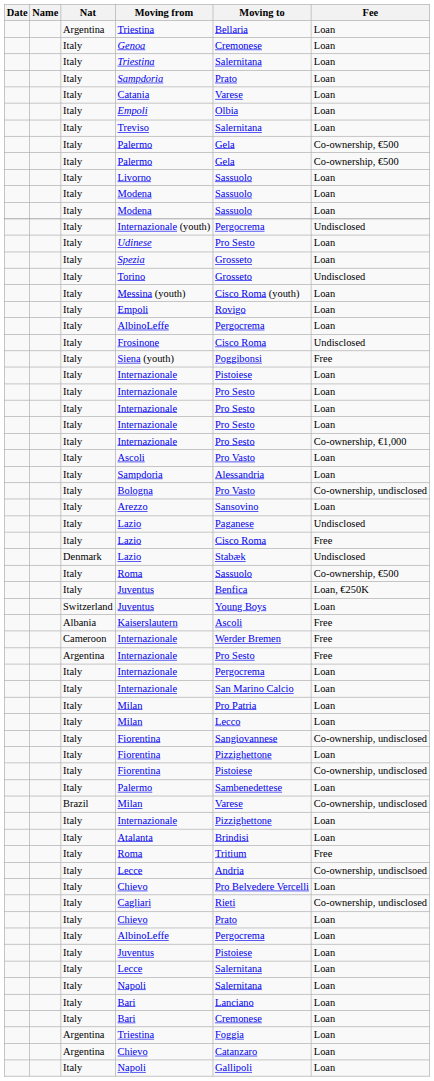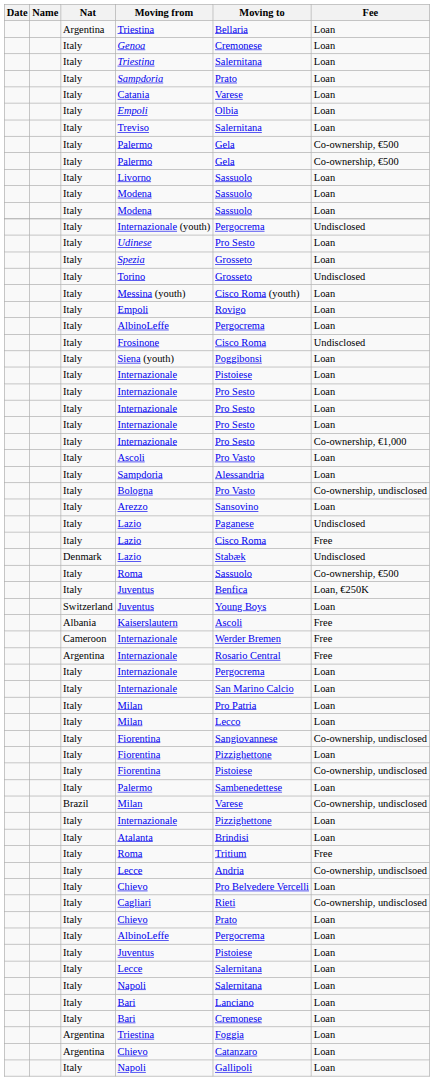 <table class="wikitable sortable">
 <tr>
 <th>Date</th>
 <th>Name</th>
 <th>Nat</th>
 <th>Moving from</th>
 <th>Moving to</th>
 <th>Fee</th>
 </tr>
 <tr>
 <td></td>
 <td></td>
 <td>Argentina</td>
 <td><a href='#'>Triestina</a></td>
 <td><a href='#'>Bellaria</a></td>
 <td>Loan</td>
 </tr>
 <tr>
 <td></td>
 <td></td>
 <td>Italy</td>
 <td><em><a href='#'>Genoa</a></em></td>
 <td><a href='#'>Cremonese</a></td>
 <td>Loan</td>
 </tr>
 <tr>
 <td></td>
 <td></td>
 <td>Italy</td>
 <td><em><a href='#'>Triestina</a></em></td>
 <td><a href='#'>Salernitana</a></td>
 <td>Loan</td>
 </tr>
 <tr>
 <td></td>
 <td></td>
 <td>Italy</td>
 <td><em><a href='#'>Sampdoria</a></em></td>
 <td><a href='#'>Prato</a></td>
 <td>Loan</td>
 </tr>
 <tr>
 <td></td>
 <td></td>
 <td>Italy</td>
 <td><a href='#'>Catania</a></td>
 <td><a href='#'>Varese</a></td>
 <td>Loan</td>
 </tr>
 <tr>
 <td></td>
 <td></td>
 <td>Italy</td>
 <td><em><a href='#'>Empoli</a></em></td>
 <td><a href='#'>Olbia</a></td>
 <td>Loan</td>
 </tr>
 <tr>
 <td></td>
 <td></td>
 <td>Italy</td>
 <td><a href='#'>Treviso</a></td>
 <td><a href='#'>Salernitana</a></td>
 <td>Loan</td>
 </tr>
 <tr>
 <td></td>
 <td></td>
 <td>Italy</td>
 <td><a href='#'>Palermo</a></td>
 <td><a href='#'>Gela</a></td>
 <td>Co-ownership, €500</td>
 </tr>
 <tr>
 <td></td>
 <td></td>
 <td>Italy</td>
 <td><a href='#'>Palermo</a></td>
 <td><a href='#'>Gela</a></td>
 <td>Co-ownership, €500</td>
 </tr>
 <tr>
 <td></td>
 <td></td>
 <td>Italy</td>
 <td><a href='#'>Livorno</a></td>
 <td><a href='#'>Sassuolo</a></td>
 <td>Loan</td>
 </tr>
 <tr>
 <td></td>
 <td></td>
 <td>Italy</td>
 <td><a href='#'>Modena</a></td>
 <td><a href='#'>Sassuolo</a></td>
 <td>Loan</td>
 </tr>
 <tr>
 <td></td>
 <td></td>
 <td>Italy</td>
 <td><a href='#'>Modena</a></td>
 <td><a href='#'>Sassuolo</a></td>
 <td>Loan</td>
 </tr>
 <tr>
 </tr>
 <tr>
 <td></td>
 <td></td>
 <td>Italy</td>
 <td><a href='#'>Internazionale</a> (youth)</td>
 <td><a href='#'>Pergocrema</a></td>
 <td>Undisclosed</td>
 </tr>
 <tr>
 <td></td>
 <td></td>
 <td>Italy</td>
 <td><em><a href='#'>Udinese</a></em></td>
 <td><a href='#'>Pro Sesto</a></td>
 <td>Loan</td>
 </tr>
 <tr>
 <td></td>
 <td></td>
 <td>Italy</td>
 <td><em><a href='#'>Spezia</a></em></td>
 <td><a href='#'>Grosseto</a></td>
 <td>Loan</td>
 </tr>
 <tr>
 <td></td>
 <td></td>
 <td>Italy</td>
 <td><a href='#'>Torino</a></td>
 <td><a href='#'>Grosseto</a></td>
 <td>Undisclosed</td>
 </tr>
 <tr>
 <td></td>
 <td></td>
 <td>Italy</td>
 <td><a href='#'>Messina</a> (youth)</td>
 <td><a href='#'>Cisco Roma</a> (youth)</td>
 <td>Loan</td>
 </tr>
 <tr>
 <td></td>
 <td></td>
 <td>Italy</td>
 <td><a href='#'>Empoli</a></td>
 <td><a href='#'>Rovigo</a></td>
 <td>Loan</td>
 </tr>
 <tr>
 <td></td>
 <td></td>
 <td>Italy</td>
 <td><a href='#'>AlbinoLeffe</a></td>
 <td><a href='#'>Pergocrema</a></td>
 <td>Loan</td>
 </tr>
 <tr>
 <td></td>
 <td></td>
 <td>Italy</td>
 <td><a href='#'>Frosinone</a></td>
 <td><a href='#'>Cisco Roma</a></td>
 <td>Undisclosed</td>
 </tr>
 <tr>
 <td></td>
 <td></td>
 <td>Italy</td>
 <td><a href='#'>Siena</a> (youth)</td>
 <td><a href='#'>Poggibonsi</a></td>
-<td>Free</td>
+<td>Loan</td>
 </tr>
 <tr>
 <td></td>
 <td></td>
 <td>Italy</td>
 <td><a href='#'>Internazionale</a></td>
 <td><a href='#'>Pistoiese</a></td>
 <td>Loan</td>
 </tr>
 <tr>
 <td></td>
 <td></td>
 <td>Italy</td>
 <td><a href='#'>Internazionale</a></td>
 <td><a href='#'>Pro Sesto</a></td>
 <td>Loan</td>
 </tr>
 <tr>
 <td></td>
 <td></td>
 <td>Italy</td>
 <td><a href='#'>Internazionale</a></td>
 <td><a href='#'>Pro Sesto</a></td>
 <td>Loan</td>
 </tr>
 <tr>
 <td></td>
 <td></td>
 <td>Italy</td>
 <td><a href='#'>Internazionale</a></td>
 <td><a href='#'>Pro Sesto</a></td>
 <td>Loan</td>
 </tr>
 <tr>
 <td></td>
 <td></td>
 <td>Italy</td>
 <td><a href='#'>Internazionale</a></td>
 <td><a href='#'>Pro Sesto</a></td>
 <td>Co-ownership, €1,000</td>
 </tr>
 <tr>
 <td></td>
 <td></td>
 <td>Italy</td>
 <td><a href='#'>Ascoli</a></td>
 <td><a href='#'>Pro Vasto</a></td>
 <td>Loan</td>
 </tr>
 <tr>
 <td></td>
 <td></td>
 <td>Italy</td>
 <td><a href='#'>Sampdoria</a></td>
 <td><a href='#'>Alessandria</a></td>
 <td>Loan</td>
 </tr>
 <tr>
 <td></td>
 <td></td>
 <td>Italy</td>
 <td><a href='#'>Bologna</a></td>
 <td><a href='#'>Pro Vasto</a></td>
 <td>Co-ownership, undisclosed</td>
 </tr>
 <tr>
 <td></td>
 <td></td>
 <td>Italy</td>
 <td><a href='#'>Arezzo</a></td>
 <td><a href='#'>Sansovino</a></td>
 <td>Loan</td>
 </tr>
 <tr>
 <td></td>
 <td></td>
 <td>Italy</td>
 <td><a href='#'>Lazio</a></td>
 <td><a href='#'>Paganese</a></td>
 <td>Undisclosed</td>
 </tr>
 <tr>
 <td></td>
 <td></td>
 <td>Italy</td>
 <td><a href='#'>Lazio</a></td>
 <td><a href='#'>Cisco Roma</a></td>
 <td>Free</td>
 </tr>
 <tr>
 <td></td>
 <td></td>
 <td>Denmark</td>
 <td><a href='#'>Lazio</a></td>
 <td> <a href='#'>Stabæk</a></td>
 <td>Undisclosed</td>
 </tr>
 <tr>
 <td></td>
 <td></td>
 <td>Italy</td>
 <td><a href='#'>Roma</a></td>
 <td><a href='#'>Sassuolo</a></td>
 <td>Co-ownership, €500</td>
 </tr>
 <tr>
 <td></td>
 <td></td>
 <td>Italy</td>
 <td><a href='#'>Juventus</a></td>
 <td> <a href='#'>Benfica</a></td>
 <td>Loan, €250K</td>
 </tr>
 <tr>
 <td></td>
 <td></td>
 <td>Switzerland</td>
 <td><a href='#'>Juventus</a></td>
 <td> <a href='#'>Young Boys</a></td>
 <td>Loan</td>
 </tr>
 <tr>
 <td></td>
 <td></td>
 <td>Albania</td>
 <td> <a href='#'>Kaiserslautern</a></td>
 <td><a href='#'>Ascoli</a></td>
 <td>Free</td>
 </tr>
 <tr>
 <td></td>
 <td></td>
 <td>Cameroon</td>
 <td><a href='#'>Internazionale</a></td>
 <td> <a href='#'>Werder Bremen</a></td>
 <td>Free</td>
 </tr>
 <tr>
 <td></td>
 <td></td>
 <td>Argentina</td>
 <td><a href='#'>Internazionale</a></td>
-<td><a href='#'>Pro Sesto</a></td>
+<td> <a href='#'>Rosario Central</a></td>
 <td>Free</td>
 </tr>
 <tr>
 <td></td>
 <td></td>
 <td>Italy</td>
 <td><a href='#'>Internazionale</a></td>
 <td><a href='#'>Pergocrema</a></td>
 <td>Loan</td>
 </tr>
 <tr>
 <td></td>
 <td></td>
 <td>Italy</td>
 <td><a href='#'>Internazionale</a></td>
 <td> <a href='#'>San Marino Calcio</a></td>
 <td>Loan</td>
 </tr>
 <tr>
 <td></td>
 <td></td>
 <td>Italy</td>
 <td><a href='#'>Milan</a></td>
 <td><a href='#'>Pro Patria</a></td>
 <td>Loan</td>
 </tr>
 <tr>
 <td></td>
 <td></td>
 <td>Italy</td>
 <td><a href='#'>Milan</a></td>
 <td><a href='#'>Lecco</a></td>
 <td>Loan</td>
 </tr>
 <tr>
 <td></td>
 <td></td>
 <td>Italy</td>
 <td><a href='#'>Fiorentina</a></td>
 <td><a href='#'>Sangiovannese</a></td>
 <td>Co-ownership, undisclosed</td>
 </tr>
 <tr>
 <td></td>
 <td></td>
 <td>Italy</td>
 <td><a href='#'>Fiorentina</a></td>
 <td><a href='#'>Pizzighettone</a></td>
 <td>Loan</td>
 </tr>
 <tr>
 <td></td>
 <td></td>
 <td>Italy</td>
 <td><a href='#'>Fiorentina</a></td>
 <td><a href='#'>Pistoiese</a></td>
 <td>Co-ownership, undisclosed</td>
 </tr>
 <tr>
 <td></td>
 <td></td>
 <td>Italy</td>
 <td><a href='#'>Palermo</a></td>
 <td><a href='#'>Sambenedettese</a></td>
 <td>Loan</td>
 </tr>
 <tr>
 <td></td>
 <td></td>
 <td>Brazil</td>
 <td><a href='#'>Milan</a></td>
 <td><a href='#'>Varese</a></td>
 <td>Co-ownership, undisclosed</td>
 </tr>
 <tr>
 <td></td>
 <td></td>
 <td>Italy</td>
 <td><a href='#'>Internazionale</a></td>
 <td><a href='#'>Pizzighettone</a></td>
 <td>Loan</td>
 </tr>
 <tr>
 <td></td>
 <td></td>
 <td>Italy</td>
 <td><a href='#'>Atalanta</a></td>
 <td><a href='#'>Brindisi</a></td>
 <td>Loan</td>
 </tr>
 <tr>
 <td></td>
 <td></td>
 <td>Italy</td>
 <td><a href='#'>Roma</a></td>
 <td><a href='#'>Tritium</a></td>
 <td>Free</td>
 </tr>
 <tr>
 <td></td>
 <td></td>
 <td>Italy</td>
 <td><a href='#'>Lecce</a></td>
 <td><a href='#'>Andria</a></td>
 <td>Co-ownership, undisclsoed</td>
 </tr>
 <tr>
 <td></td>
 <td></td>
 <td>Italy</td>
 <td><a href='#'>Chievo</a></td>
 <td><a href='#'>Pro Belvedere Vercelli</a></td>
 <td>Loan</td>
 </tr>
 <tr>
 <td></td>
 <td></td>
 <td>Italy</td>
 <td><a href='#'>Cagliari</a></td>
 <td><a href='#'>Rieti</a></td>
 <td>Co-ownership, undisclosed</td>
 </tr>
 <tr>
 <td></td>
 <td></td>
 <td>Italy</td>
 <td><a href='#'>Chievo</a></td>
 <td><a href='#'>Prato</a></td>
 <td>Loan</td>
 </tr>
 <tr>
 <td></td>
 <td></td>
 <td>Italy</td>
 <td><a href='#'>AlbinoLeffe</a></td>
 <td><a href='#'>Pergocrema</a></td>
 <td>Loan</td>
 </tr>
 <tr>
 <td></td>
 <td></td>
 <td>Italy</td>
 <td><a href='#'>Juventus</a></td>
 <td><a href='#'>Pistoiese</a></td>
 <td>Loan</td>
 </tr>
 <tr>
 <td></td>
 <td></td>
 <td>Italy</td>
 <td><a href='#'>Lecce</a></td>
 <td><a href='#'>Salernitana</a></td>
 <td>Loan</td>
 </tr>
 <tr>
 <td></td>
 <td></td>
 <td>Italy</td>
 <td><a href='#'>Napoli</a></td>
 <td><a href='#'>Salernitana</a></td>
 <td>Loan</td>
 </tr>
 <tr>
 <td></td>
 <td></td>
 <td>Italy</td>
 <td><a href='#'>Bari</a></td>
 <td><a href='#'>Lanciano</a></td>
 <td>Loan</td>
 </tr>
 <tr>
 <td></td>
 <td></td>
 <td>Italy</td>
 <td><a href='#'>Bari</a></td>
 <td><a href='#'>Cremonese</a></td>
 <td>Loan</td>
 </tr>
 <tr>
 <td></td>
 <td></td>
 <td>Argentina</td>
 <td><a href='#'>Triestina</a></td>
 <td><a href='#'>Foggia</a></td>
 <td>Loan</td>
 </tr>
 <tr>
 <td></td>
 <td></td>
 <td>Argentina</td>
 <td><a href='#'>Chievo</a></td>
 <td><a href='#'>Catanzaro</a></td>
 <td>Loan</td>
 </tr>
 <tr>
 <td></td>
 <td></td>
 <td>Italy</td>
 <td><a href='#'>Napoli</a></td>
 <td><a href='#'>Gallipoli</a></td>
 <td>Loan</td>
 </tr>
 </table>
